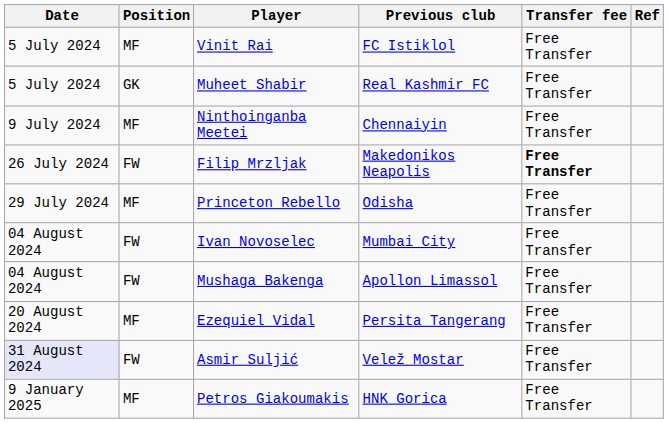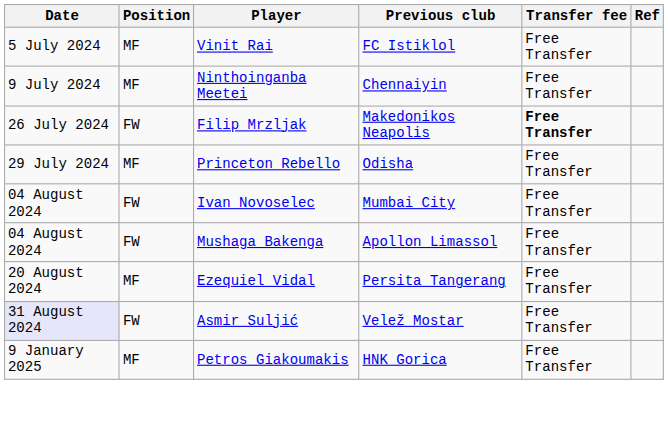 <table class="wikitable plainrowheaders" style="text-align:center; text-align:left">
 <tr>
 <th scope="col">Date</th>
 <th scope="col">Position</th>
 <th scope="col">Player</th>
 <th scope="col">Previous club</th>
 <th scope="col">Transfer fee</th>
 <th scope="col">Ref</th>
 </tr>
 <tr>
 <td>5 July 2024</td>
 <td>MF</td>
 <td> <a href='#'>Vinit Rai</a></td>
 <td> <a href='#'>FC Istiklol</a></td>
-<td>Free Transfer</td>
-<td></td>
-</tr>
-<tr>
-<td>5 July 2024</td>
-<td>GK</td>
-<td> <a href='#'>Muheet Shabir</a></td>
-<td> <a href='#'>Real Kashmir FC</a></td>
 <td>Free Transfer</td>
 <td></td>
 </tr>
 <tr>
 <td>9 July 2024</td>
 <td>MF</td>
 <td> <a href='#'>Ninthoinganba Meetei</a></td>
 <td> <a href='#'>Chennaiyin</a></td>
 <td>Free Transfer</td>
 <td></td>
 </tr>
 <tr>
 <td>26 July 2024</td>
 <td>FW</td>
 <td> <a href='#'>Filip Mrzljak</a></td>
 <td> <a href='#'>Makedonikos Neapolis</a></td>
 <td><strong>Free Transfer</strong></td>
 <td></td>
 </tr>
 <tr>
 <td>29 July 2024</td>
 <td>MF</td>
 <td> <a href='#'>Princeton Rebello</a></td>
 <td> <a href='#'>Odisha</a></td>
 <td>Free Transfer</td>
 <td></td>
 </tr>
 <tr>
 <td>04 August 2024</td>
 <td>FW</td>
 <td> <a href='#'>Ivan Novoselec</a></td>
 <td> <a href='#'>Mumbai City</a></td>
 <td>Free Transfer</td>
 <td></td>
 </tr>
 <tr>
 <td>04 August 2024</td>
 <td>FW</td>
 <td> <a href='#'>Mushaga Bakenga</a></td>
 <td> <a href='#'>Apollon Limassol</a></td>
 <td>Free Transfer</td>
 <td></td>
 </tr>
 <tr>
 <td>20 August 2024</td>
 <td>MF</td>
 <td> <a href='#'>Ezequiel Vidal</a></td>
 <td> <a href='#'>Persita Tangerang</a></td>
 <td>Free Transfer</td>
 <td></td>
 </tr>
 <tr>
 <td style="background: lavender;">31 August 2024</td>
 <td>FW</td>
 <td> <a href='#'>Asmir Suljić</a></td>
 <td> <a href='#'>Velež Mostar</a></td>
 <td>Free Transfer</td>
 </tr>
 <tr>
 <td>9 January 2025</td>
 <td>MF</td>
 <td> <a href='#'>Petros Giakoumakis</a></td>
 <td> <a href='#'>HNK Gorica</a></td>
 <td>Free Transfer</td>
 <td></td>
 </tr>
 </table>
